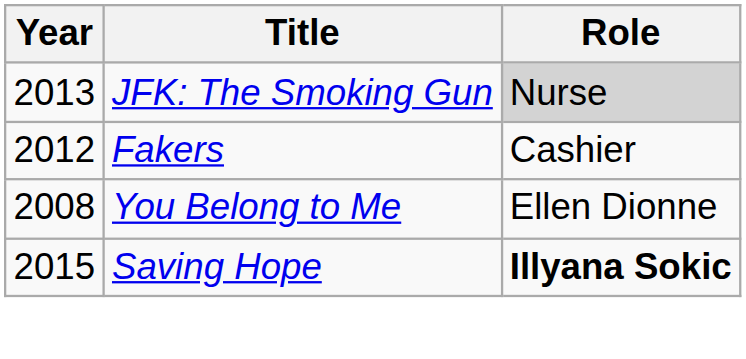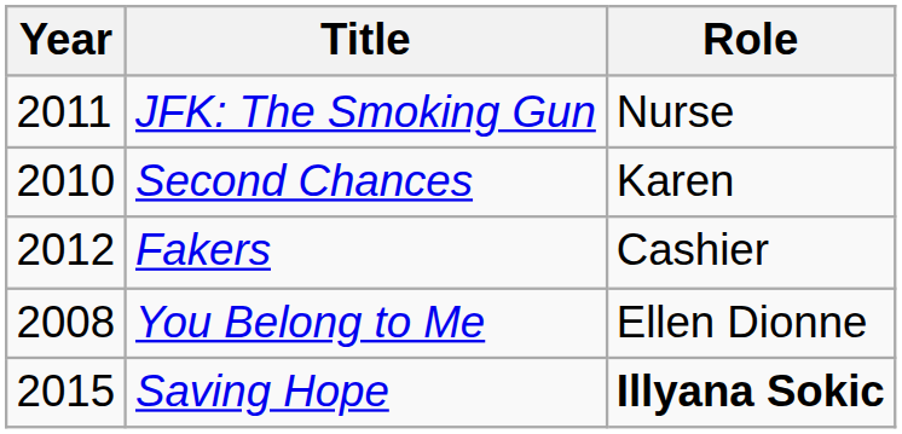 <table class="wikitable sortable">
 <tr>
 <th>Year</th>
 <th>Title</th>
 <th>Role</th>
 </tr>
 <tr>
-<td>2013</td>
+<td>2011</td>
 <td><em><a href='#'>JFK: The Smoking Gun</a></em></td>
-<td style="background: lightgrey;">Nurse</td>
+<td>Nurse</td>
+</tr>
+<tr>
+<td>2010</td>
+<td><em><a href='#'>Second Chances</a></em></td>
+<td>Karen</td>
 </tr>
 <tr>
 <td>2012</td>
 <td><em><a href='#'>Fakers</a></em></td>
 <td>Cashier</td>
 </tr>
 <tr>
 <td>2008</td>
 <td><em><a href='#'>You Belong to Me</a></em></td>
 <td>Ellen Dionne</td>
 </tr>
 <tr>
 <td>2015</td>
 <td><em><a href='#'>Saving Hope</a></em></td>
 <td><strong>Illyana Sokic</strong></td>
 </tr>
 </table>
